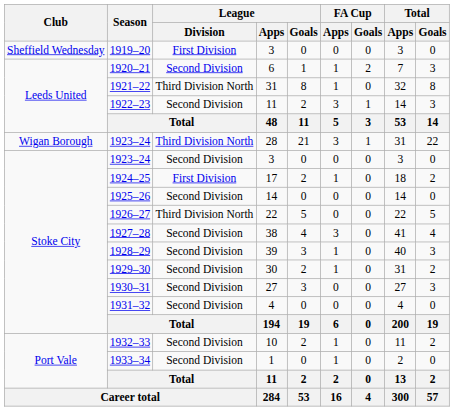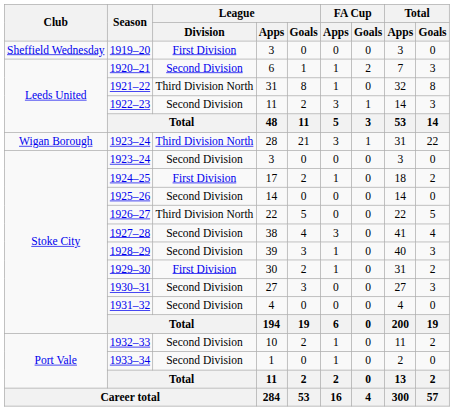 <table class="wikitable" style="text-align: center;">
 <tr>
 <th rowspan="2">Club</th>
 <th rowspan="2">Season</th>
 <th colspan="3">League</th>
 <th colspan="2">FA Cup</th>
 <th colspan="2">Total</th>
 </tr>
 <tr>
 <th>Division</th>
 <th>Apps</th>
 <th>Goals</th>
 <th>Apps</th>
 <th>Goals</th>
 <th>Apps</th>
 <th>Goals</th>
 </tr>
 <tr>
 <td><a href='#'>Sheffield Wednesday</a></td>
 <td><a href='#'>1919–20</a></td>
 <td><a href='#'>First Division</a></td>
 <td>3</td>
 <td>0</td>
 <td>0</td>
 <td>0</td>
 <td>3</td>
 <td>0</td>
 </tr>
 <tr>
 <td rowspan="4"><a href='#'>Leeds United</a></td>
 <td><a href='#'>1920–21</a></td>
 <td><a href='#'>Second Division</a></td>
 <td>6</td>
 <td>1</td>
 <td>1</td>
 <td>2</td>
 <td>7</td>
 <td>3</td>
 </tr>
 <tr>
 <td><a href='#'>1921–22</a></td>
 <td>Third Division North</td>
 <td>31</td>
 <td>8</td>
 <td>1</td>
 <td>0</td>
 <td>32</td>
 <td>8</td>
 </tr>
 <tr>
 <td><a href='#'>1922–23</a></td>
 <td>Second Division</td>
 <td>11</td>
 <td>2</td>
 <td>3</td>
 <td>1</td>
 <td>14</td>
 <td>3</td>
 </tr>
 <tr>
 <th colspan="2">Total</th>
 <th>48</th>
 <th>11</th>
 <th>5</th>
 <th>3</th>
 <th>53</th>
 <th>14</th>
 </tr>
 <tr>
 <td><a href='#'>Wigan Borough</a></td>
 <td><a href='#'>1923–24</a></td>
 <td><a href='#'>Third Division North</a></td>
 <td>28</td>
 <td>21</td>
 <td>3</td>
 <td>1</td>
 <td>31</td>
 <td>22</td>
 </tr>
 <tr>
 <td rowspan="10"><a href='#'>Stoke City</a></td>
 <td><a href='#'>1923–24</a></td>
 <td>Second Division</td>
 <td>3</td>
 <td>0</td>
 <td>0</td>
 <td>0</td>
 <td>3</td>
 <td>0</td>
 </tr>
 <tr>
 <td><a href='#'>1924–25</a></td>
 <td><a href='#'>First Division</a></td>
 <td>17</td>
 <td>2</td>
 <td>1</td>
 <td>0</td>
 <td>18</td>
 <td>2</td>
 </tr>
 <tr>
 <td><a href='#'>1925–26</a></td>
 <td>Second Division</td>
 <td>14</td>
 <td>0</td>
 <td>0</td>
 <td>0</td>
 <td>14</td>
 <td>0</td>
 </tr>
 <tr>
 <td><a href='#'>1926–27</a></td>
 <td>Third Division North</td>
 <td>22</td>
 <td>5</td>
 <td>0</td>
 <td>0</td>
 <td>22</td>
 <td>5</td>
 </tr>
 <tr>
 <td><a href='#'>1927–28</a></td>
 <td>Second Division</td>
 <td>38</td>
 <td>4</td>
 <td>3</td>
 <td>0</td>
 <td>41</td>
 <td>4</td>
 </tr>
 <tr>
 <td><a href='#'>1928–29</a></td>
 <td>Second Division</td>
 <td>39</td>
 <td>3</td>
 <td>1</td>
 <td>0</td>
 <td>40</td>
 <td>3</td>
 </tr>
 <tr>
 <td><a href='#'>1929–30</a></td>
-<td>Second Division</td>
+<td><a href='#'>First Division</a></td>
 <td>30</td>
 <td>2</td>
 <td>1</td>
 <td>0</td>
 <td>31</td>
 <td>2</td>
 </tr>
 <tr>
 <td><a href='#'>1930–31</a></td>
 <td>Second Division</td>
 <td>27</td>
 <td>3</td>
 <td>0</td>
 <td>0</td>
 <td>27</td>
 <td>3</td>
 </tr>
 <tr>
 <td><a href='#'>1931–32</a></td>
 <td>Second Division</td>
 <td>4</td>
 <td>0</td>
 <td>0</td>
 <td>0</td>
 <td>4</td>
 <td>0</td>
 </tr>
 <tr>
 <th colspan="2">Total</th>
 <th>194</th>
 <th>19</th>
 <th>6</th>
 <th>0</th>
 <th>200</th>
 <th>19</th>
 </tr>
 <tr>
 <td rowspan="3"><a href='#'>Port Vale</a></td>
 <td><a href='#'>1932–33</a></td>
 <td>Second Division</td>
 <td>10</td>
 <td>2</td>
 <td>1</td>
 <td>0</td>
 <td>11</td>
 <td>2</td>
 </tr>
 <tr>
 <td><a href='#'>1933–34</a></td>
 <td>Second Division</td>
 <td>1</td>
 <td>0</td>
 <td>1</td>
 <td>0</td>
 <td>2</td>
 <td>0</td>
 </tr>
 <tr>
 <th colspan="2">Total</th>
 <th>11</th>
 <th>2</th>
 <th>2</th>
 <th>0</th>
 <th>13</th>
 <th>2</th>
 </tr>
 <tr>
 <th colspan="3">Career total</th>
 <th>284</th>
 <th>53</th>
 <th>16</th>
 <th>4</th>
 <th>300</th>
 <th>57</th>
 </tr>
 </table>
